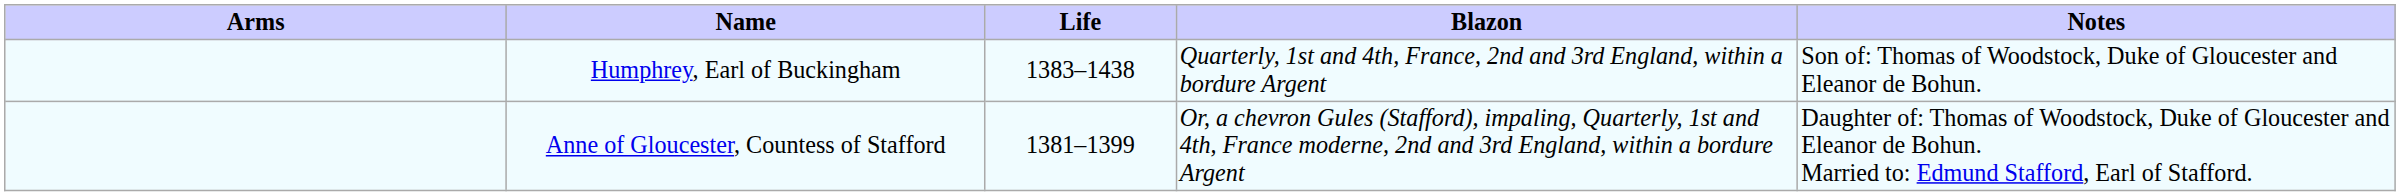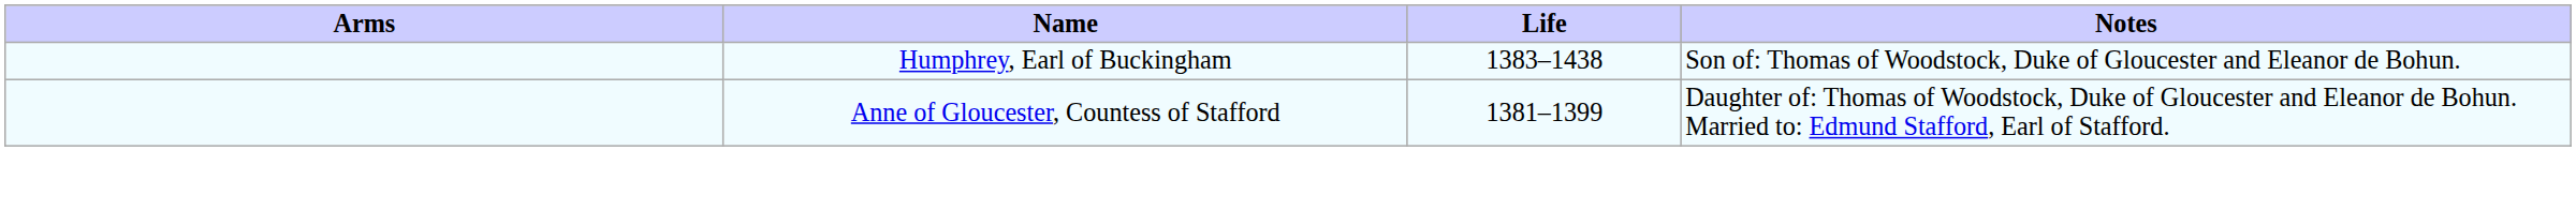 <table width="100%" border="1" cellpadding="2" cellspacing="0" style="margin: 0.5em 0.3em 0.5em 0; background: #f9f9f9; border: 1px #aaa solid; border-collapse: collapse;">
 <tr>
 <th width="21%" bgcolor = "#ccccff">Arms</th>
 <th width="20%" bgcolor = "#ccccff">Name</th>
 <th width="8%" bgcolor = "#ccccff">Life</th>
-<th width="26%" bgcolor = "#ccccff">Blazon</th>
 <th width="26%" bgcolor = "#ccccff">Notes</th>
 </tr>
 <tr bgcolor=f0fcff>
 <td align="center"></td>
 <td align="center"><a href='#'>Humphrey</a>, Earl of Buckingham</td>
 <td align="center">1383–1438</td>
-<td><em>Quarterly, 1st and 4th, France, 2nd and 3rd England, within a bordure Argent</em></td>
 <td>Son of: Thomas of Woodstock, Duke of Gloucester and Eleanor de Bohun.</td>
 </tr>
 <tr bgcolor=f0fcff>
 <td align="center"></td>
 <td align="center"><a href='#'>Anne of Gloucester</a>, Countess of Stafford</td>
 <td align="center">1381–1399</td>
-<td><em>Or, a chevron Gules (Stafford), impaling, Quarterly, 1st and 4th, France moderne, 2nd and 3rd England, within a bordure Argent</em></td>
 <td>Daughter of: Thomas of Woodstock, Duke of Gloucester and Eleanor de Bohun.<br>Married to: <a href='#'>Edmund Stafford</a>, Earl of Stafford.</td>
 </tr>
 </table>
